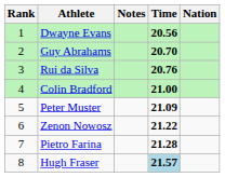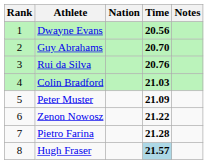 <table class="wikitable sortable" style="text-align:center">
 <tr>
 <th>Rank</th>
 <th>Athlete</th>
+<th>Nation</th>
+<th>Time</th>
 <th>Notes</th>
-<th>Time</th>
-<th>Nation</th>
 </tr>
 <tr style="background:#bbf3bb;">
 <td>1</td>
 <td align=left><a href='#'>Dwayne Evans</a></td>
+<td align=left></td>
+<td><strong>20.56</strong></td>
 <td></td>
-<td><strong>20.56</strong></td>
-<td align=left></td>
 </tr>
 <tr style="background:#bbf3bb;">
 <td>2</td>
 <td align=left><a href='#'>Guy Abrahams</a></td>
+<td align=left></td>
+<td><strong>20.70</strong></td>
 <td></td>
-<td><strong>20.70</strong></td>
-<td align=left></td>
 </tr>
 <tr style="background:#bbf3bb;">
 <td>3</td>
 <td align=left><a href='#'>Rui da Silva</a></td>
+<td align=left></td>
+<td><strong>20.76</strong></td>
 <td></td>
-<td><strong>20.76</strong></td>
-<td align=left></td>
 </tr>
 <tr style="background:#bbf3bb;">
 <td>4</td>
 <td align=left><a href='#'>Colin Bradford</a></td>
+<td align=left></td>
+<td><strong>21.03</strong></td>
 <td></td>
-<td><strong>21.00</strong></td>
-<td align=left></td>
 </tr>
 <tr>
 <td>5</td>
 <td align=left><a href='#'>Peter Muster</a></td>
+<td align=left></td>
+<td><strong>21.09</strong></td>
 <td></td>
-<td><strong>21.09</strong></td>
-<td align=left></td>
 </tr>
 <tr>
 <td>6</td>
 <td align=left><a href='#'>Zenon Nowosz</a></td>
+<td align=left></td>
+<td><strong>21.22</strong></td>
 <td></td>
-<td><strong>21.22</strong></td>
-<td align=left></td>
 </tr>
 <tr>
 <td>7</td>
 <td align=left><a href='#'>Pietro Farina</a></td>
+<td align=left></td>
+<td><strong>21.28</strong></td>
 <td></td>
-<td><strong>21.28</strong></td>
-<td align=left></td>
 </tr>
 <tr>
 <td>8</td>
 <td align=left><a href='#'>Hugh Fraser</a></td>
+<td align=left></td>
+<td style="background: lightblue;"><strong>21.57</strong></td>
 <td></td>
-<td style="background: lightblue;"><strong>21.57</strong></td>
-<td align=left></td>
 </tr>
 </table>
